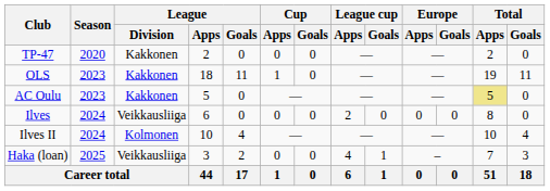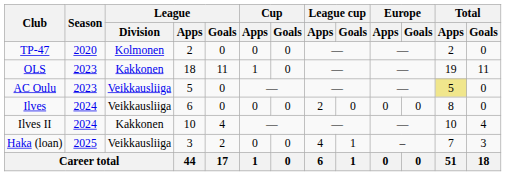 <table class="wikitable" style="text-align:center">
 <tr>
 <th rowspan="2">Club</th>
 <th rowspan="2">Season</th>
 <th colspan="3">League</th>
 <th colspan="2">Cup</th>
 <th colspan="2">League cup</th>
 <th colspan="2">Europe</th>
 <th colspan="2">Total</th>
 </tr>
 <tr>
 <th>Division</th>
 <th>Apps</th>
 <th>Goals</th>
 <th>Apps</th>
 <th>Goals</th>
 <th>Apps</th>
 <th>Goals</th>
 <th>Apps</th>
 <th>Goals</th>
 <th>Apps</th>
 <th>Goals</th>
 </tr>
 <tr>
 <td><a href='#'>TP-47</a></td>
 <td><a href='#'>2020</a></td>
-<td>Kakkonen</td>
+<td><a href='#'>Kolmonen</a></td>
 <td>2</td>
 <td>0</td>
 <td>0</td>
 <td>0</td>
 <td colspan="2">—</td>
 <td colspan="2">—</td>
 <td>2</td>
 <td>0</td>
 </tr>
 <tr>
 <td><a href='#'>OLS</a></td>
 <td><a href='#'>2023</a></td>
 <td><a href='#'>Kakkonen</a></td>
 <td>18</td>
 <td>11</td>
 <td>1</td>
 <td>0</td>
 <td colspan="2">—</td>
 <td colspan="2">—</td>
 <td>19</td>
 <td>11</td>
 </tr>
 <tr>
 <td><a href='#'>AC Oulu</a></td>
 <td><a href='#'>2023</a></td>
-<td><a href='#'>Kakkonen</a></td>
+<td><a href='#'>Veikkausliiga</a></td>
 <td>5</td>
 <td>0</td>
 <td colspan="2">—</td>
 <td colspan="2">—</td>
 <td colspan="2">—</td>
 <td style="background: khaki;">5</td>
 <td>0</td>
 </tr>
 <tr>
 <td><a href='#'>Ilves</a></td>
 <td><a href='#'>2024</a></td>
 <td>Veikkausliiga</td>
 <td>6</td>
 <td>0</td>
 <td>0</td>
 <td>0</td>
 <td>2</td>
 <td>0</td>
 <td>0</td>
 <td>0</td>
 <td>8</td>
 <td>0</td>
 </tr>
 <tr>
 <td>Ilves II</td>
 <td><a href='#'>2024</a></td>
-<td><a href='#'>Kolmonen</a></td>
+<td>Kakkonen</td>
 <td>10</td>
 <td>4</td>
 <td colspan="2">—</td>
 <td colspan="2">—</td>
 <td colspan="2">—</td>
 <td>10</td>
 <td>4</td>
 </tr>
 <tr>
 <td><a href='#'>Haka</a> (loan)</td>
 <td><a href='#'>2025</a></td>
 <td>Veikkausliiga</td>
 <td>3</td>
 <td>2</td>
 <td>0</td>
 <td>0</td>
 <td>4</td>
 <td>1</td>
 <td colspan=2>–</td>
 <td>7</td>
 <td>3</td>
 </tr>
 <tr>
 <th colspan="3">Career total</th>
 <th>44</th>
 <th>17</th>
 <th>1</th>
 <th>0</th>
 <th>6</th>
 <th>1</th>
 <th>0</th>
 <th>0</th>
 <th>51</th>
 <th>18</th>
 </tr>
 </table>
